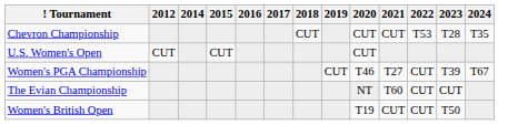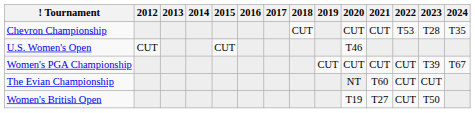 <table class="wikitable" style="font-size:95%;text-align:center;">
 <tr>
 <th>! Tournament</th>
 <th>2012</th>
+<th>2013</th>
 <th>2014</th>
 <th>2015</th>
 <th>2016</th>
 <th>2017</th>
 <th>2018</th>
 <th>2019</th>
 <th>2020</th>
 <th>2021</th>
 <th>2022</th>
 <th>2023</th>
 <th>2024</th>
 </tr>
 <tr>
 <td align=left><a href='#'>Chevron Championship</a></td>
 <td style="background:#eeeeee;"></td>
 <td style="background:#eeeeee;"></td>
 <td style="background:#eeeeee;"></td>
 <td style="background:#eeeeee;"></td>
 <td style="background:#eeeeee;"></td>
+<td style="background:#eeeeee;"></td>
 <td>CUT</td>
 <td style="background:#eeeeee;"></td>
 <td>CUT</td>
 <td>CUT</td>
 <td>T53</td>
 <td>T28</td>
 <td>T35</td>
 </tr>
 <tr>
 <td align=left><a href='#'>U.S. Women's Open</a></td>
 <td>CUT</td>
 <td style="background:#eeeeee;"></td>
+<td style="background:#eeeeee;"></td>
 <td>CUT</td>
 <td style="background:#eeeeee;"></td>
 <td style="background:#eeeeee;"></td>
 <td style="background:#eeeeee;"></td>
 <td style="background:#eeeeee;"></td>
-<td>CUT</td>
+<td>T46</td>
 <td style="background:#eeeeee;"></td>
 <td style="background:#eeeeee;"></td>
 <td style="background:#eeeeee;"></td>
 <td style="background:#eeeeee;"></td>
 </tr>
 <tr>
 <td align=left><a href='#'>Women's PGA Championship</a></td>
 <td style="background:#eeeeee;"></td>
 <td style="background:#eeeeee;"></td>
 <td style="background:#eeeeee;"></td>
 <td style="background:#eeeeee;"></td>
 <td style="background:#eeeeee;"></td>
 <td style="background:#eeeeee;"></td>
+<td style="background:#eeeeee;"></td>
 <td>CUT</td>
-<td>T46</td>
-<td>T27</td>
+<td>CUT</td>
+<td>CUT</td>
 <td>CUT</td>
 <td>T39</td>
 <td>T67</td>
 </tr>
 <tr>
 <td align=left><a href='#'>The Evian Championship</a></td>
+<td style="background:#eeeeee;"></td>
 <td style="background:#eeeeee;"></td>
 <td style="background:#eeeeee;"></td>
 <td style="background:#eeeeee;"></td>
 <td style="background:#eeeeee;"></td>
 <td style="background:#eeeeee;"></td>
 <td style="background:#eeeeee;"></td>
 <td style="background:#eeeeee;"></td>
 <td style="background:#eeeeee;">NT</td>
 <td>T60</td>
 <td>CUT</td>
 <td>CUT</td>
 <td style="background:#eeeeee;"></td>
 </tr>
 <tr>
 <td align=left><a href='#'>Women's British Open</a></td>
 <td style="background:#eeeeee;"></td>
 <td style="background:#eeeeee;"></td>
 <td style="background:#eeeeee;"></td>
 <td style="background:#eeeeee;"></td>
 <td style="background:#eeeeee;"></td>
 <td style="background:#eeeeee;"></td>
 <td style="background:#eeeeee;"></td>
+<td style="background:#eeeeee;"></td>
 <td>T19</td>
-<td>CUT</td>
+<td>T27</td>
 <td>CUT</td>
 <td>T50</td>
 <td style="background:#eeeeee;"></td>
 </tr>
 </table>
